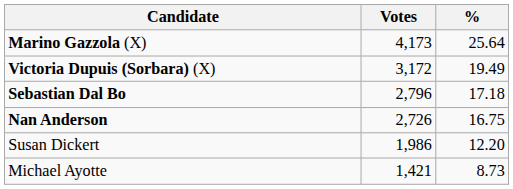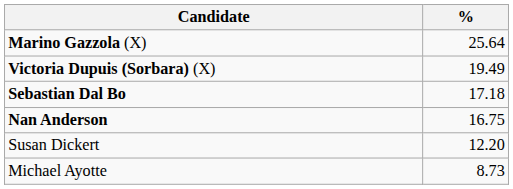 <table style="width:500px;" class="wikitable">
 <tr>
 <th align="center">Candidate</th>
-<th align="center">Votes</th>
 <th align="center">%</th>
 </tr>
 <tr>
 <td align="left"><strong>Marino Gazzola</strong> (X)</td>
-<td align="right">4,173</td>
 <td align="right">25.64</td>
 </tr>
 <tr>
 <td align="left"><strong>Victoria Dupuis (Sorbara)</strong> (X)</td>
-<td align="right">3,172</td>
 <td align="right">19.49</td>
 </tr>
 <tr>
 <td align="left"><strong>Sebastian Dal Bo</strong></td>
-<td align="right">2,796</td>
 <td align="right">17.18</td>
 </tr>
 <tr>
 <td align="left"><strong>Nan Anderson</strong></td>
-<td align="right">2,726</td>
 <td align="right">16.75</td>
 </tr>
 <tr>
 <td align="left">Susan Dickert</td>
-<td align="right">1,986</td>
 <td align="right">12.20</td>
 </tr>
 <tr>
 <td align="left">Michael Ayotte</td>
-<td align="right">1,421</td>
 <td align="right">8.73</td>
 </tr>
 </table>
